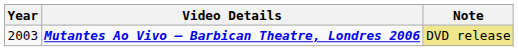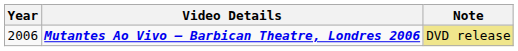 <table class="wikitable" style="text-align: center">
 <tr>
 <th>Year</th>
 <th>Video Details</th>
 <th>Note</th>
 </tr>
 <tr>
-<td>2003</td>
+<td>2006</td>
 <td align="left"><strong><em><a href='#'>Mutantes Ao Vivo – Barbican Theatre, Londres 2006</a></em></strong></td>
 <td align="left" style="background: khaki;">DVD release</td>
 </tr>
 </table>
